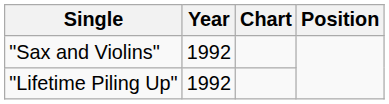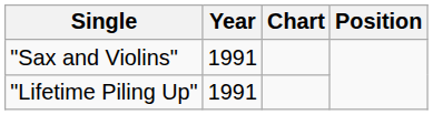 <table class="wikitable">
 <tr>
 <th scope="col">Single</th>
 <th scope="col">Year</th>
 <th scope="col">Chart</th>
 <th scope="col">Position</th>
 </tr>
 <tr>
 <td scope="row">"Sax and Violins"</td>
-<td>1992</td>
+<td>1991</td>
 <td></td>
 </tr>
 <tr>
 <td scope="row">"Lifetime Piling Up"</td>
-<td>1992</td>
+<td>1991</td>
 <td></td>
 </tr>
 </table>
